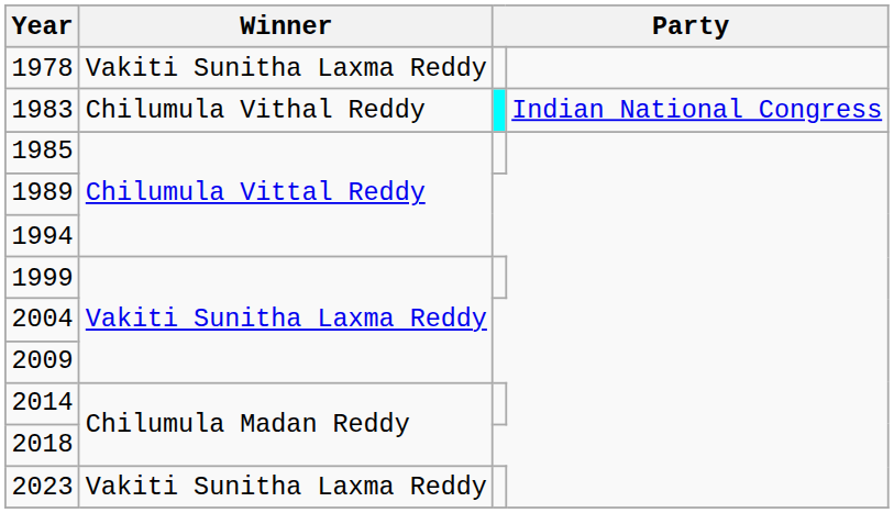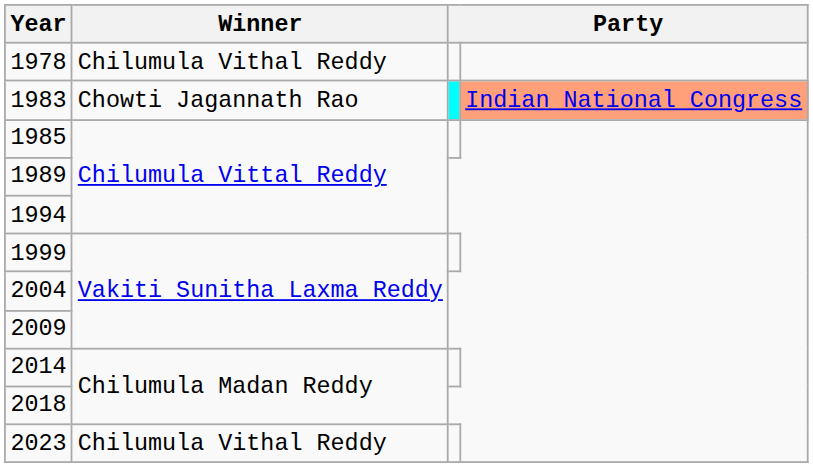 <table class="wikitable sortable">
 <tr>
 <th>Year</th>
 <th>Winner</th>
 <th colspan=2>Party</th>
 </tr>
 <tr>
 <td>1978</td>
-<td>Vakiti Sunitha Laxma Reddy</td>
+<td>Chilumula Vithal Reddy</td>
 <td></td>
 </tr>
 <tr>
 <td>1983</td>
-<td>Chilumula Vithal Reddy</td>
+<td>Chowti Jagannath Rao</td>
 <td style="color:inherit;background:#00FFFF"></td>
-<td><a href='#'>Indian National Congress</a></td>
+<td style="background: lightsalmon;"><a href='#'>Indian National Congress</a></td>
 </tr>
 <tr>
 <td>1985</td>
 <td rowspan=3><a href='#'>Chilumula Vittal Reddy</a></td>
 <td></td>
 </tr>
 <tr>
 <td>1989</td>
 </tr>
 <tr>
 <td>1994</td>
 </tr>
 <tr>
 <td>1999</td>
 <td rowspan=3><a href='#'>Vakiti Sunitha Laxma Reddy</a></td>
 <td></td>
 </tr>
 <tr>
 <td>2004</td>
 </tr>
 <tr>
 <td>2009</td>
 </tr>
 <tr>
 <td>2014</td>
 <td rowspan=2>Chilumula Madan Reddy</td>
 <td></td>
 </tr>
 <tr>
 <td>2018</td>
 </tr>
 <tr>
 <td>2023</td>
-<td>Vakiti Sunitha Laxma Reddy</td>
+<td>Chilumula Vithal Reddy</td>
 <td></td>
 </tr>
 </table>
